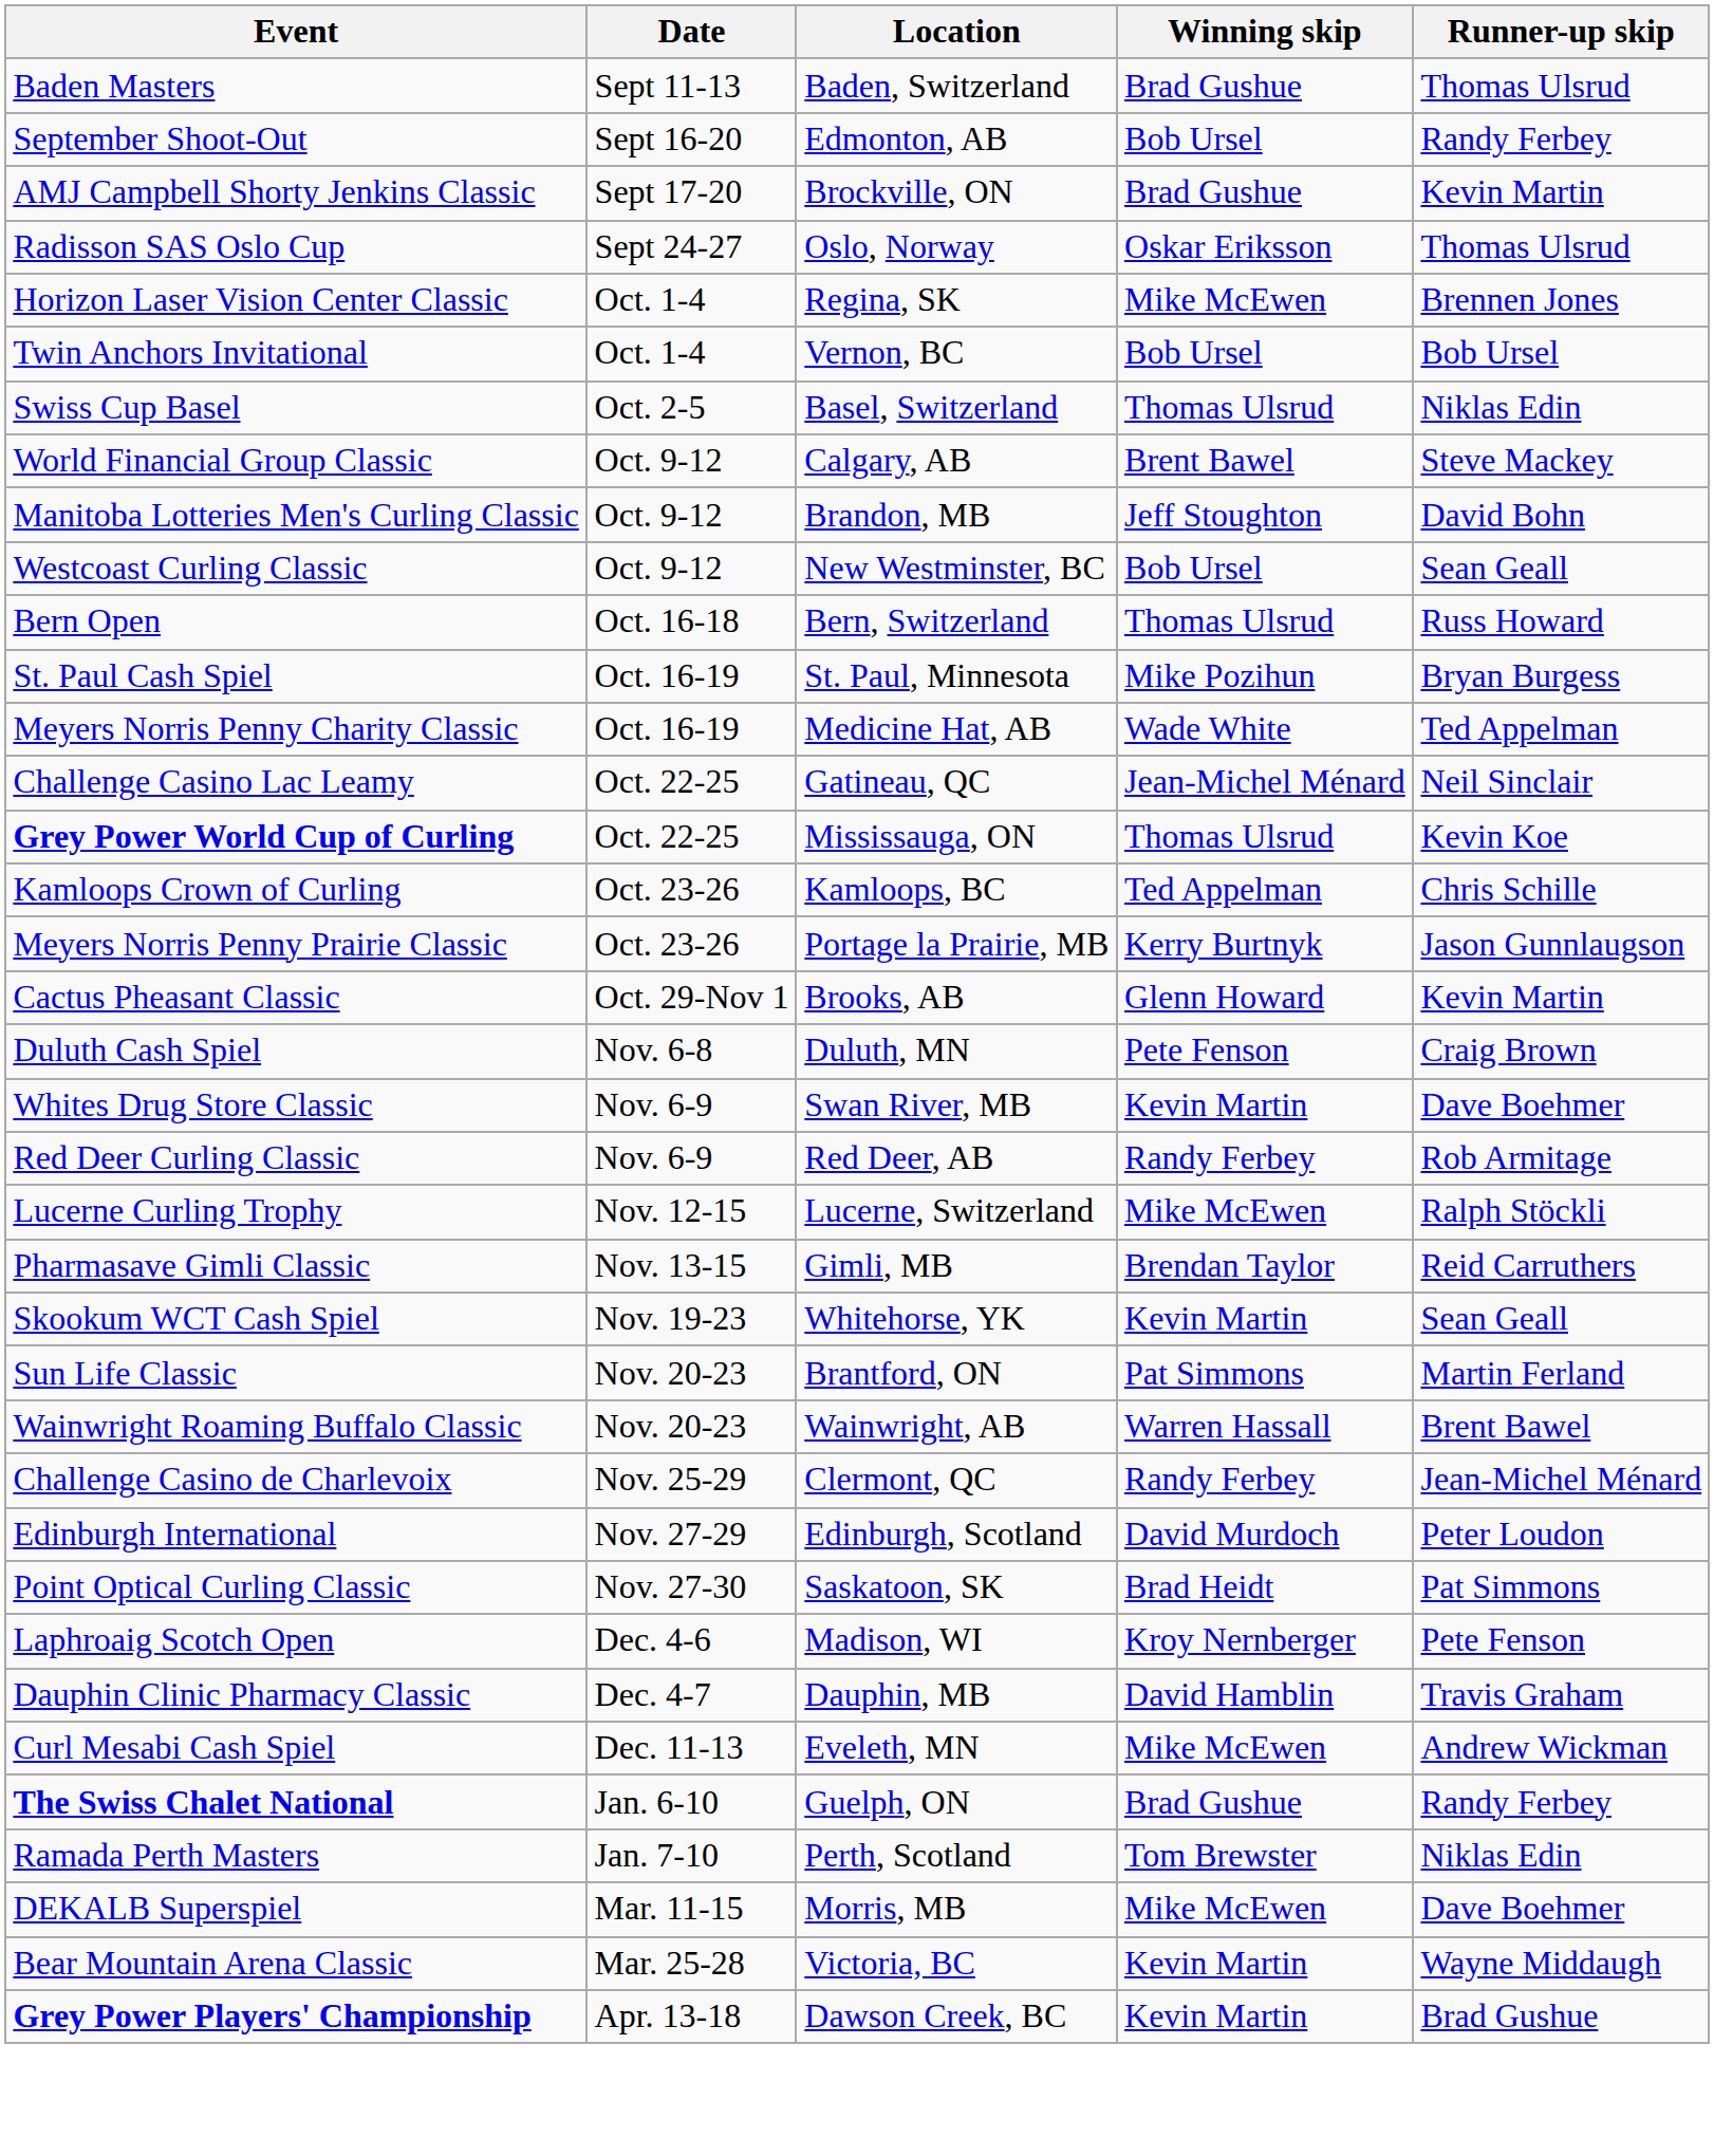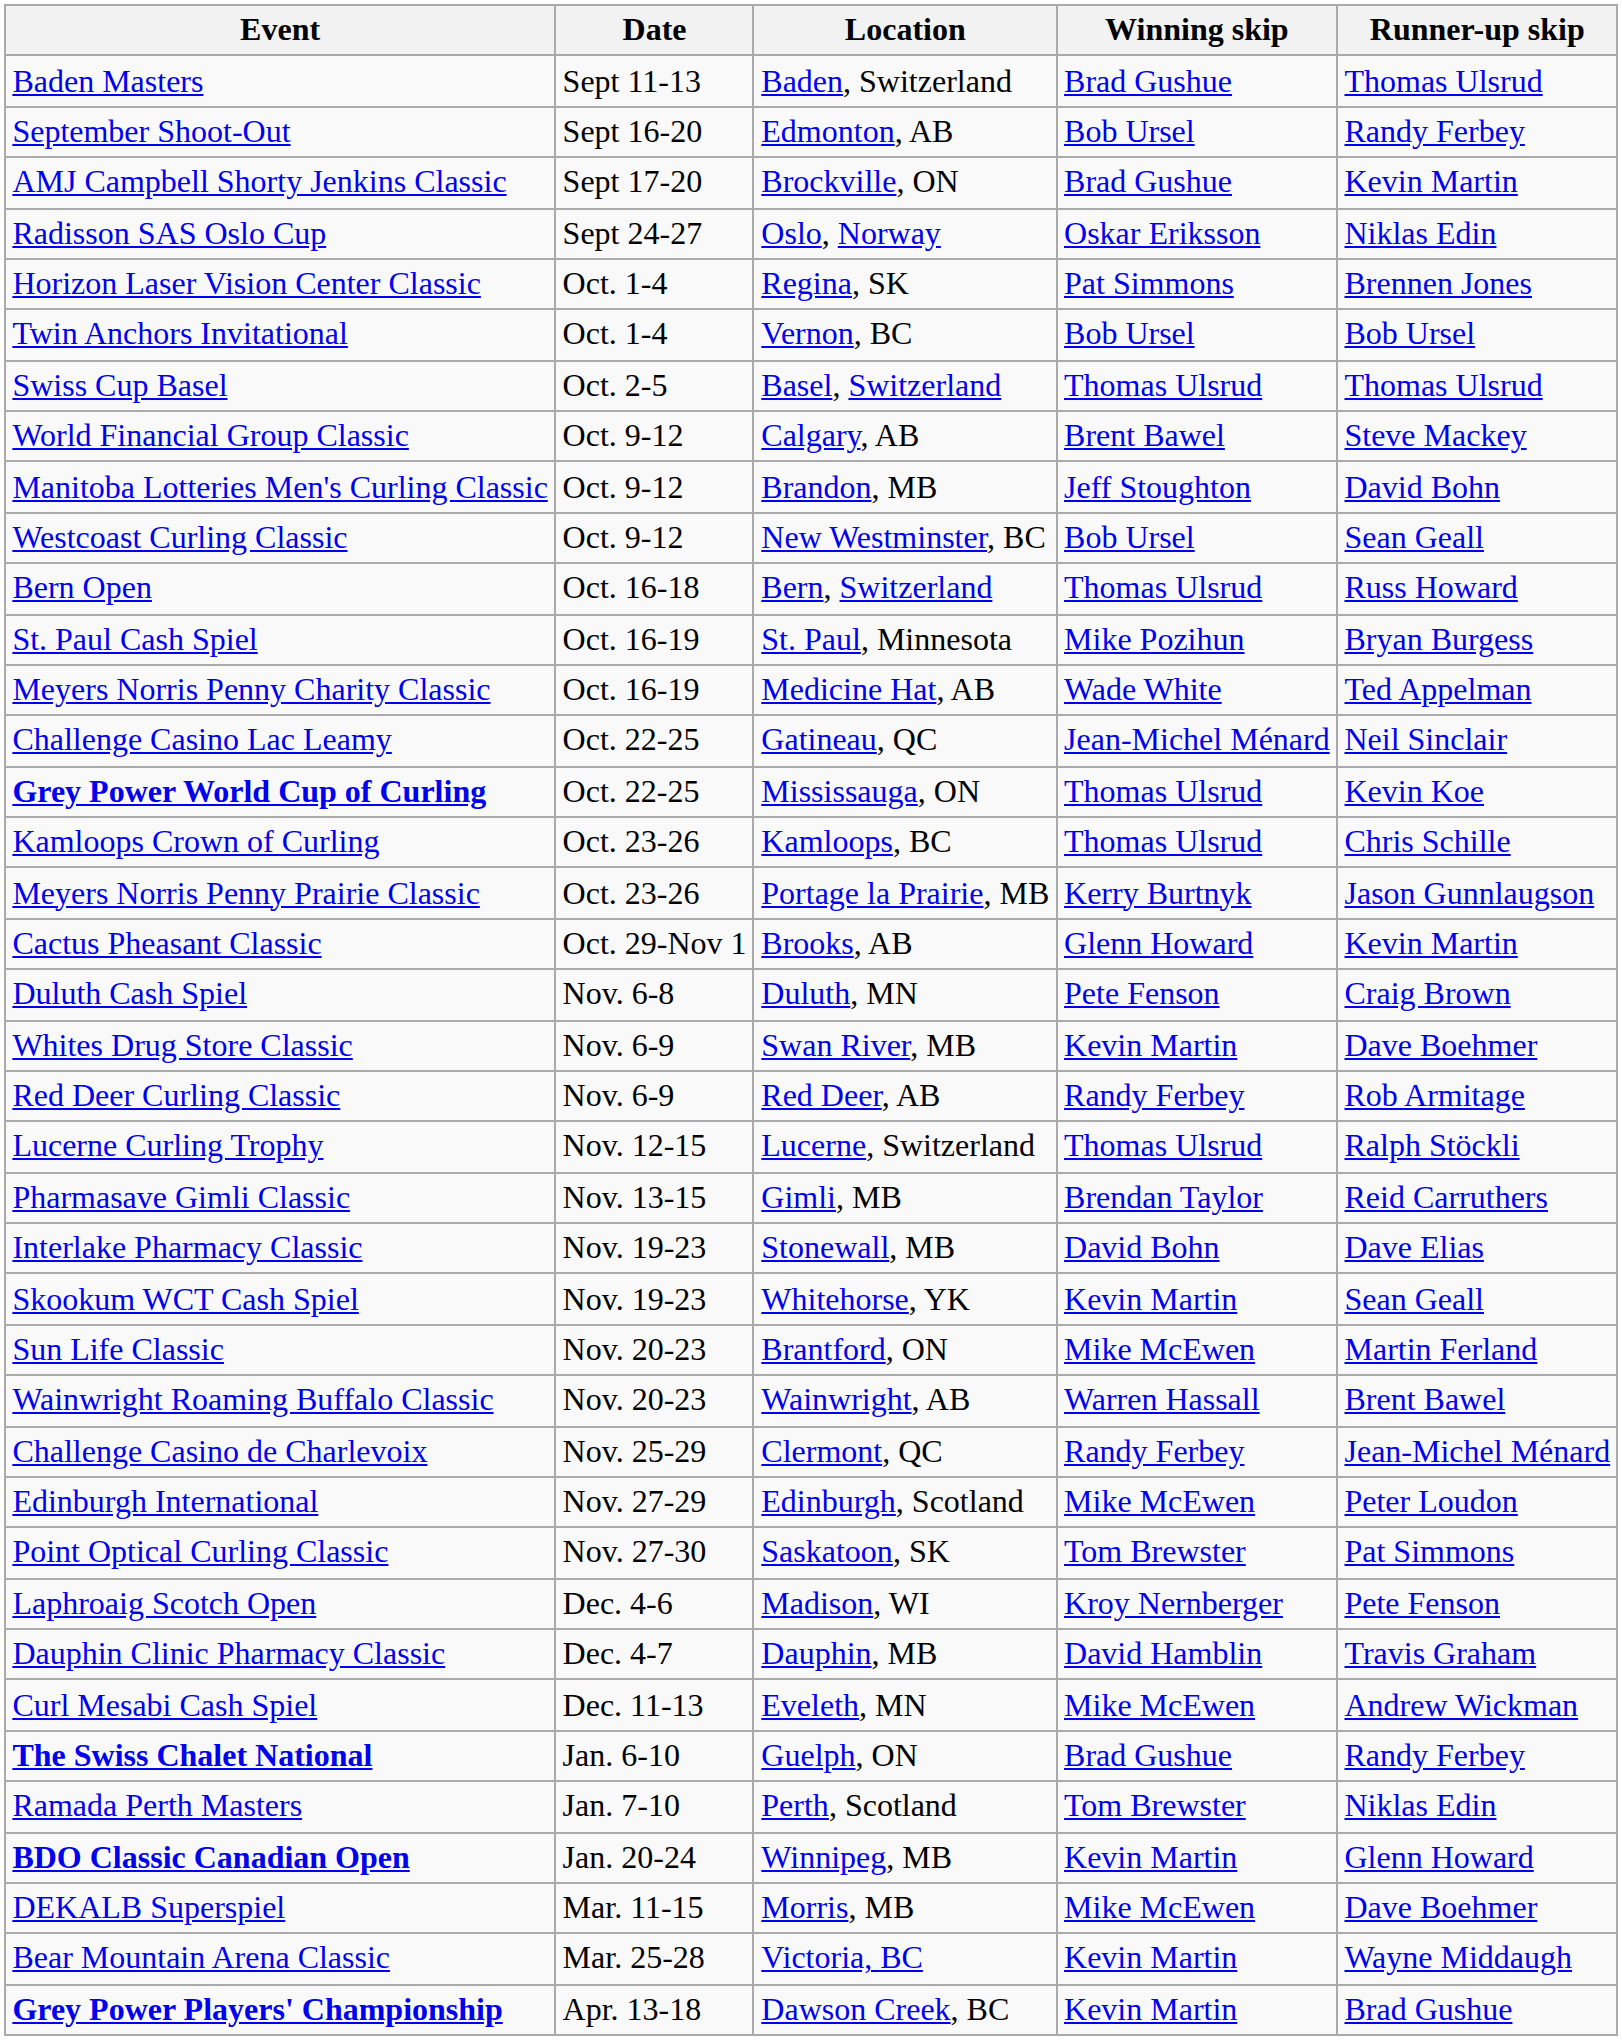 <table class="wikitable">
 <tr>
 <th>Event</th>
 <th>Date</th>
 <th>Location</th>
 <th>Winning skip</th>
 <th>Runner-up skip</th>
 </tr>
 <tr>
 <td><a href='#'>Baden Masters</a></td>
 <td>Sept 11-13</td>
 <td><a href='#'>Baden</a>, Switzerland</td>
 <td> <a href='#'>Brad Gushue</a></td>
 <td> <a href='#'>Thomas Ulsrud</a></td>
 </tr>
 <tr>
 <td><a href='#'>September Shoot-Out</a></td>
 <td>Sept 16-20</td>
 <td><a href='#'>Edmonton</a>, AB</td>
 <td> <a href='#'>Bob Ursel</a></td>
 <td> <a href='#'>Randy Ferbey</a></td>
 </tr>
 <tr>
 <td><a href='#'>AMJ Campbell Shorty Jenkins Classic</a></td>
 <td>Sept 17-20</td>
 <td><a href='#'>Brockville</a>, ON</td>
 <td> <a href='#'>Brad Gushue</a></td>
 <td> <a href='#'>Kevin Martin</a></td>
 </tr>
 <tr>
 <td><a href='#'>Radisson SAS Oslo Cup</a></td>
 <td>Sept 24-27</td>
 <td><a href='#'>Oslo</a>, <a href='#'>Norway</a></td>
 <td> <a href='#'>Oskar Eriksson</a></td>
-<td> <a href='#'>Thomas Ulsrud</a></td>
+<td> <a href='#'>Niklas Edin</a></td>
 </tr>
 <tr>
 <td><a href='#'>Horizon Laser Vision Center Classic</a></td>
 <td>Oct. 1-4</td>
 <td><a href='#'>Regina</a>, SK</td>
-<td> <a href='#'>Mike McEwen</a></td>
+<td> <a href='#'>Pat Simmons</a></td>
 <td> <a href='#'>Brennen Jones</a></td>
 </tr>
 <tr>
 <td><a href='#'>Twin Anchors Invitational</a></td>
 <td>Oct. 1-4</td>
 <td><a href='#'>Vernon</a>, BC</td>
 <td> <a href='#'>Bob Ursel</a></td>
 <td> <a href='#'>Bob Ursel</a></td>
 </tr>
 <tr>
 <td><a href='#'>Swiss Cup Basel</a></td>
 <td>Oct. 2-5</td>
 <td><a href='#'>Basel</a>, <a href='#'>Switzerland</a></td>
 <td> <a href='#'>Thomas Ulsrud</a></td>
-<td> <a href='#'>Niklas Edin</a></td>
+<td> <a href='#'>Thomas Ulsrud</a></td>
 </tr>
 <tr>
 <td><a href='#'>World Financial Group Classic</a></td>
 <td>Oct. 9-12</td>
 <td><a href='#'>Calgary</a>, AB</td>
 <td> <a href='#'>Brent Bawel</a></td>
 <td> <a href='#'>Steve Mackey</a></td>
 </tr>
 <tr>
 <td><a href='#'>Manitoba Lotteries Men's Curling Classic</a></td>
 <td>Oct. 9-12</td>
 <td><a href='#'>Brandon</a>, MB</td>
 <td> <a href='#'>Jeff Stoughton</a></td>
 <td> <a href='#'>David Bohn</a></td>
 </tr>
 <tr>
 <td><a href='#'>Westcoast Curling Classic</a></td>
 <td>Oct. 9-12</td>
 <td><a href='#'>New Westminster</a>, BC</td>
 <td> <a href='#'>Bob Ursel</a></td>
 <td> <a href='#'>Sean Geall</a></td>
 </tr>
 <tr>
 <td><a href='#'>Bern Open</a></td>
 <td>Oct. 16-18</td>
 <td><a href='#'>Bern</a>, <a href='#'>Switzerland</a></td>
 <td> <a href='#'>Thomas Ulsrud</a></td>
 <td> <a href='#'>Russ Howard</a></td>
 </tr>
 <tr>
 <td><a href='#'>St. Paul Cash Spiel</a></td>
 <td>Oct. 16-19</td>
 <td><a href='#'>St. Paul</a>, Minnesota</td>
 <td> <a href='#'>Mike Pozihun</a></td>
 <td> <a href='#'>Bryan Burgess</a></td>
 </tr>
 <tr>
 <td><a href='#'>Meyers Norris Penny Charity Classic</a></td>
 <td>Oct. 16-19</td>
 <td><a href='#'>Medicine Hat</a>, AB</td>
 <td> <a href='#'>Wade White</a></td>
 <td> <a href='#'>Ted Appelman</a></td>
 </tr>
 <tr>
 <td><a href='#'>Challenge Casino Lac Leamy</a></td>
 <td>Oct. 22-25</td>
 <td><a href='#'>Gatineau</a>, QC</td>
 <td> <a href='#'>Jean-Michel Ménard</a></td>
 <td> <a href='#'>Neil Sinclair</a></td>
 </tr>
 <tr>
 <td><strong><a href='#'>Grey Power World Cup of Curling</a></strong></td>
 <td>Oct. 22-25</td>
 <td><a href='#'>Mississauga</a>, ON</td>
 <td> <a href='#'>Thomas Ulsrud</a></td>
 <td> <a href='#'>Kevin Koe</a></td>
 </tr>
 <tr>
 <td><a href='#'>Kamloops Crown of Curling</a></td>
 <td>Oct. 23-26</td>
 <td><a href='#'>Kamloops</a>, BC</td>
-<td> <a href='#'>Ted Appelman</a></td>
+<td> <a href='#'>Thomas Ulsrud</a></td>
 <td> <a href='#'>Chris Schille</a></td>
 </tr>
 <tr>
 <td><a href='#'>Meyers Norris Penny Prairie Classic</a></td>
 <td>Oct. 23-26</td>
 <td><a href='#'>Portage la Prairie</a>, MB</td>
 <td> <a href='#'>Kerry Burtnyk</a></td>
 <td> <a href='#'>Jason Gunnlaugson</a></td>
 </tr>
 <tr>
 <td><a href='#'>Cactus Pheasant Classic</a></td>
 <td>Oct. 29-Nov 1</td>
 <td><a href='#'>Brooks</a>, AB</td>
 <td> <a href='#'>Glenn Howard</a></td>
 <td> <a href='#'>Kevin Martin</a></td>
 </tr>
 <tr>
 <td><a href='#'>Duluth Cash Spiel</a></td>
 <td>Nov. 6-8</td>
 <td><a href='#'>Duluth</a>, MN</td>
 <td> <a href='#'>Pete Fenson</a></td>
 <td> <a href='#'>Craig Brown</a></td>
 </tr>
 <tr>
 <td><a href='#'>Whites Drug Store Classic</a></td>
 <td>Nov. 6-9</td>
 <td><a href='#'>Swan River</a>, MB</td>
 <td> <a href='#'>Kevin Martin</a></td>
 <td> <a href='#'>Dave Boehmer</a></td>
 </tr>
 <tr>
 <td><a href='#'>Red Deer Curling Classic</a></td>
 <td>Nov. 6-9</td>
 <td><a href='#'>Red Deer</a>, AB</td>
 <td> <a href='#'>Randy Ferbey</a></td>
 <td> <a href='#'>Rob Armitage</a></td>
 </tr>
 <tr>
 <td><a href='#'>Lucerne Curling Trophy</a></td>
 <td>Nov. 12-15</td>
 <td><a href='#'>Lucerne</a>, Switzerland</td>
-<td> <a href='#'>Mike McEwen</a></td>
+<td> <a href='#'>Thomas Ulsrud</a></td>
 <td> <a href='#'>Ralph Stöckli</a></td>
 </tr>
 <tr>
 <td><a href='#'>Pharmasave Gimli Classic</a></td>
 <td>Nov. 13-15</td>
 <td><a href='#'>Gimli</a>, MB</td>
 <td> <a href='#'>Brendan Taylor</a></td>
 <td> <a href='#'>Reid Carruthers</a></td>
+</tr>
+<tr>
+<td><a href='#'>Interlake Pharmacy Classic</a></td>
+<td>Nov. 19-23</td>
+<td><a href='#'>Stonewall</a>, MB</td>
+<td> <a href='#'>David Bohn</a></td>
+<td> <a href='#'>Dave Elias</a></td>
 </tr>
 <tr>
 <td><a href='#'>Skookum WCT Cash Spiel</a></td>
 <td>Nov. 19-23</td>
 <td><a href='#'>Whitehorse</a>, YK</td>
 <td> <a href='#'>Kevin Martin</a></td>
 <td> <a href='#'>Sean Geall</a></td>
 </tr>
 <tr>
 <td><a href='#'>Sun Life Classic</a></td>
 <td>Nov. 20-23</td>
 <td><a href='#'>Brantford</a>, ON</td>
-<td> <a href='#'>Pat Simmons</a></td>
+<td> <a href='#'>Mike McEwen</a></td>
 <td> <a href='#'>Martin Ferland</a></td>
 </tr>
 <tr>
 <td><a href='#'>Wainwright Roaming Buffalo Classic</a></td>
 <td>Nov. 20-23</td>
 <td><a href='#'>Wainwright</a>, AB</td>
 <td> <a href='#'>Warren Hassall</a></td>
 <td> <a href='#'>Brent Bawel</a></td>
 </tr>
 <tr>
 <td><a href='#'>Challenge Casino de Charlevoix</a></td>
 <td>Nov. 25-29</td>
 <td><a href='#'>Clermont</a>, QC</td>
 <td> <a href='#'>Randy Ferbey</a></td>
 <td> <a href='#'>Jean-Michel Ménard</a></td>
 </tr>
 <tr>
 <td><a href='#'>Edinburgh International</a></td>
 <td>Nov. 27-29</td>
 <td><a href='#'>Edinburgh</a>, Scotland</td>
-<td> <a href='#'>David Murdoch</a></td>
+<td> <a href='#'>Mike McEwen</a></td>
 <td> <a href='#'>Peter Loudon</a></td>
 </tr>
 <tr>
 <td><a href='#'>Point Optical Curling Classic</a></td>
 <td>Nov. 27-30</td>
 <td><a href='#'>Saskatoon</a>, SK</td>
-<td> <a href='#'>Brad Heidt</a></td>
+<td> <a href='#'>Tom Brewster</a></td>
 <td> <a href='#'>Pat Simmons</a></td>
 </tr>
 <tr>
 <td><a href='#'>Laphroaig Scotch Open</a></td>
 <td>Dec. 4-6</td>
 <td><a href='#'>Madison</a>, WI</td>
 <td> <a href='#'>Kroy Nernberger</a></td>
 <td> <a href='#'>Pete Fenson</a></td>
 </tr>
 <tr>
 <td><a href='#'>Dauphin Clinic Pharmacy Classic</a></td>
 <td>Dec. 4-7</td>
 <td><a href='#'>Dauphin</a>, MB</td>
 <td> <a href='#'>David Hamblin</a></td>
 <td> <a href='#'>Travis Graham</a></td>
 </tr>
 <tr>
 <td><a href='#'>Curl Mesabi Cash Spiel</a></td>
 <td>Dec. 11-13</td>
 <td><a href='#'>Eveleth</a>, MN</td>
 <td> <a href='#'>Mike McEwen</a></td>
 <td> <a href='#'>Andrew Wickman</a></td>
 </tr>
 <tr>
 <td><strong><a href='#'>The Swiss Chalet National</a></strong></td>
 <td>Jan. 6-10</td>
 <td><a href='#'>Guelph</a>, ON</td>
 <td> <a href='#'>Brad Gushue</a></td>
 <td> <a href='#'>Randy Ferbey</a></td>
 </tr>
 <tr>
 <td><a href='#'>Ramada Perth Masters</a></td>
 <td>Jan. 7-10</td>
 <td><a href='#'>Perth</a>, Scotland</td>
 <td> <a href='#'>Tom Brewster</a></td>
 <td> <a href='#'>Niklas Edin</a></td>
 </tr>
 <tr>
+<td><strong><a href='#'>BDO Classic Canadian Open</a></strong></td>
+<td>Jan. 20-24</td>
+<td><a href='#'>Winnipeg</a>, MB</td>
+<td> <a href='#'>Kevin Martin</a></td>
+<td> <a href='#'>Glenn Howard</a></td>
+</tr>
+<tr>
 <td><a href='#'>DEKALB Superspiel</a></td>
 <td>Mar. 11-15</td>
 <td><a href='#'>Morris</a>, MB</td>
 <td> <a href='#'>Mike McEwen</a></td>
 <td> <a href='#'>Dave Boehmer</a></td>
 </tr>
 <tr>
 <td><a href='#'>Bear Mountain Arena Classic</a></td>
 <td>Mar. 25-28</td>
 <td><a href='#'>Victoria, BC</a></td>
 <td> <a href='#'>Kevin Martin</a></td>
 <td> <a href='#'>Wayne Middaugh</a></td>
 </tr>
 <tr>
 <td><strong><a href='#'>Grey Power Players' Championship</a></strong></td>
 <td>Apr. 13-18</td>
 <td><a href='#'>Dawson Creek</a>, BC</td>
 <td> <a href='#'>Kevin Martin</a></td>
 <td> <a href='#'>Brad Gushue</a></td>
 </tr>
 </table>
